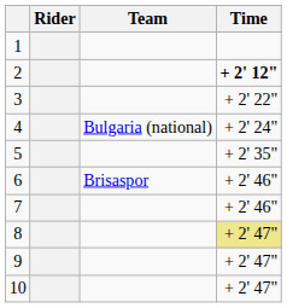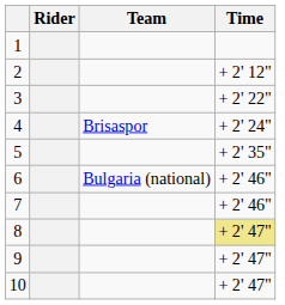 <table class="wikitable plainrowheaders">
 <tr>
 <th></th>
 <th>Rider</th>
 <th>Team</th>
 <th>Time</th>
 </tr>
 <tr>
 <td style="text-align:center;">1</td>
 <th scope="row"> </th>
 <td></td>
 <td style="text-align:right;"><strong></strong></td>
 </tr>
 <tr>
 <td style="text-align:center;">2</td>
 <th scope="row"></th>
 <td></td>
-<td style="text-align:right;"><strong>+ 2' 12"</strong></td>
+<td style="text-align:right;">+ 2' 12"</td>
 </tr>
 <tr>
 <td style="text-align:center;">3</td>
 <th scope="row"></th>
 <td></td>
 <td style="text-align:right;">+ 2' 22"</td>
 </tr>
 <tr>
 <td style="text-align:center;">4</td>
 <th scope="row"></th>
-<td><a href='#'>Bulgaria</a>  (national)</td>
+<td><a href='#'>Brisaspor</a></td>
 <td style="text-align:right;">+ 2' 24"</td>
 </tr>
 <tr>
 <td style="text-align:center;">5</td>
 <th scope="row"></th>
 <td></td>
 <td style="text-align:right;">+ 2' 35"</td>
 </tr>
 <tr>
 <td style="text-align:center;">6</td>
 <th scope="row"> </th>
-<td><a href='#'>Brisaspor</a></td>
+<td><a href='#'>Bulgaria</a>  (national)</td>
 <td style="text-align:right;">+ 2' 46"</td>
 </tr>
 <tr>
 <td style="text-align:center;">7</td>
 <th scope="row"></th>
 <td></td>
 <td style="text-align:right;">+ 2' 46"</td>
 </tr>
 <tr>
 <td style="text-align:center;">8</td>
 <th scope="row"></th>
 <td></td>
 <td style="background: khaki; text-align:right;">+ 2' 47"</td>
 </tr>
 <tr>
 <td style="text-align:center;">9</td>
 <th scope="row"></th>
 <td></td>
 <td style="text-align:right;">+ 2' 47"</td>
 </tr>
 <tr>
 <td style="text-align:center;">10</td>
 <th scope="row"></th>
 <td></td>
 <td style="text-align:right;">+ 2' 47"</td>
 </tr>
 </table>
